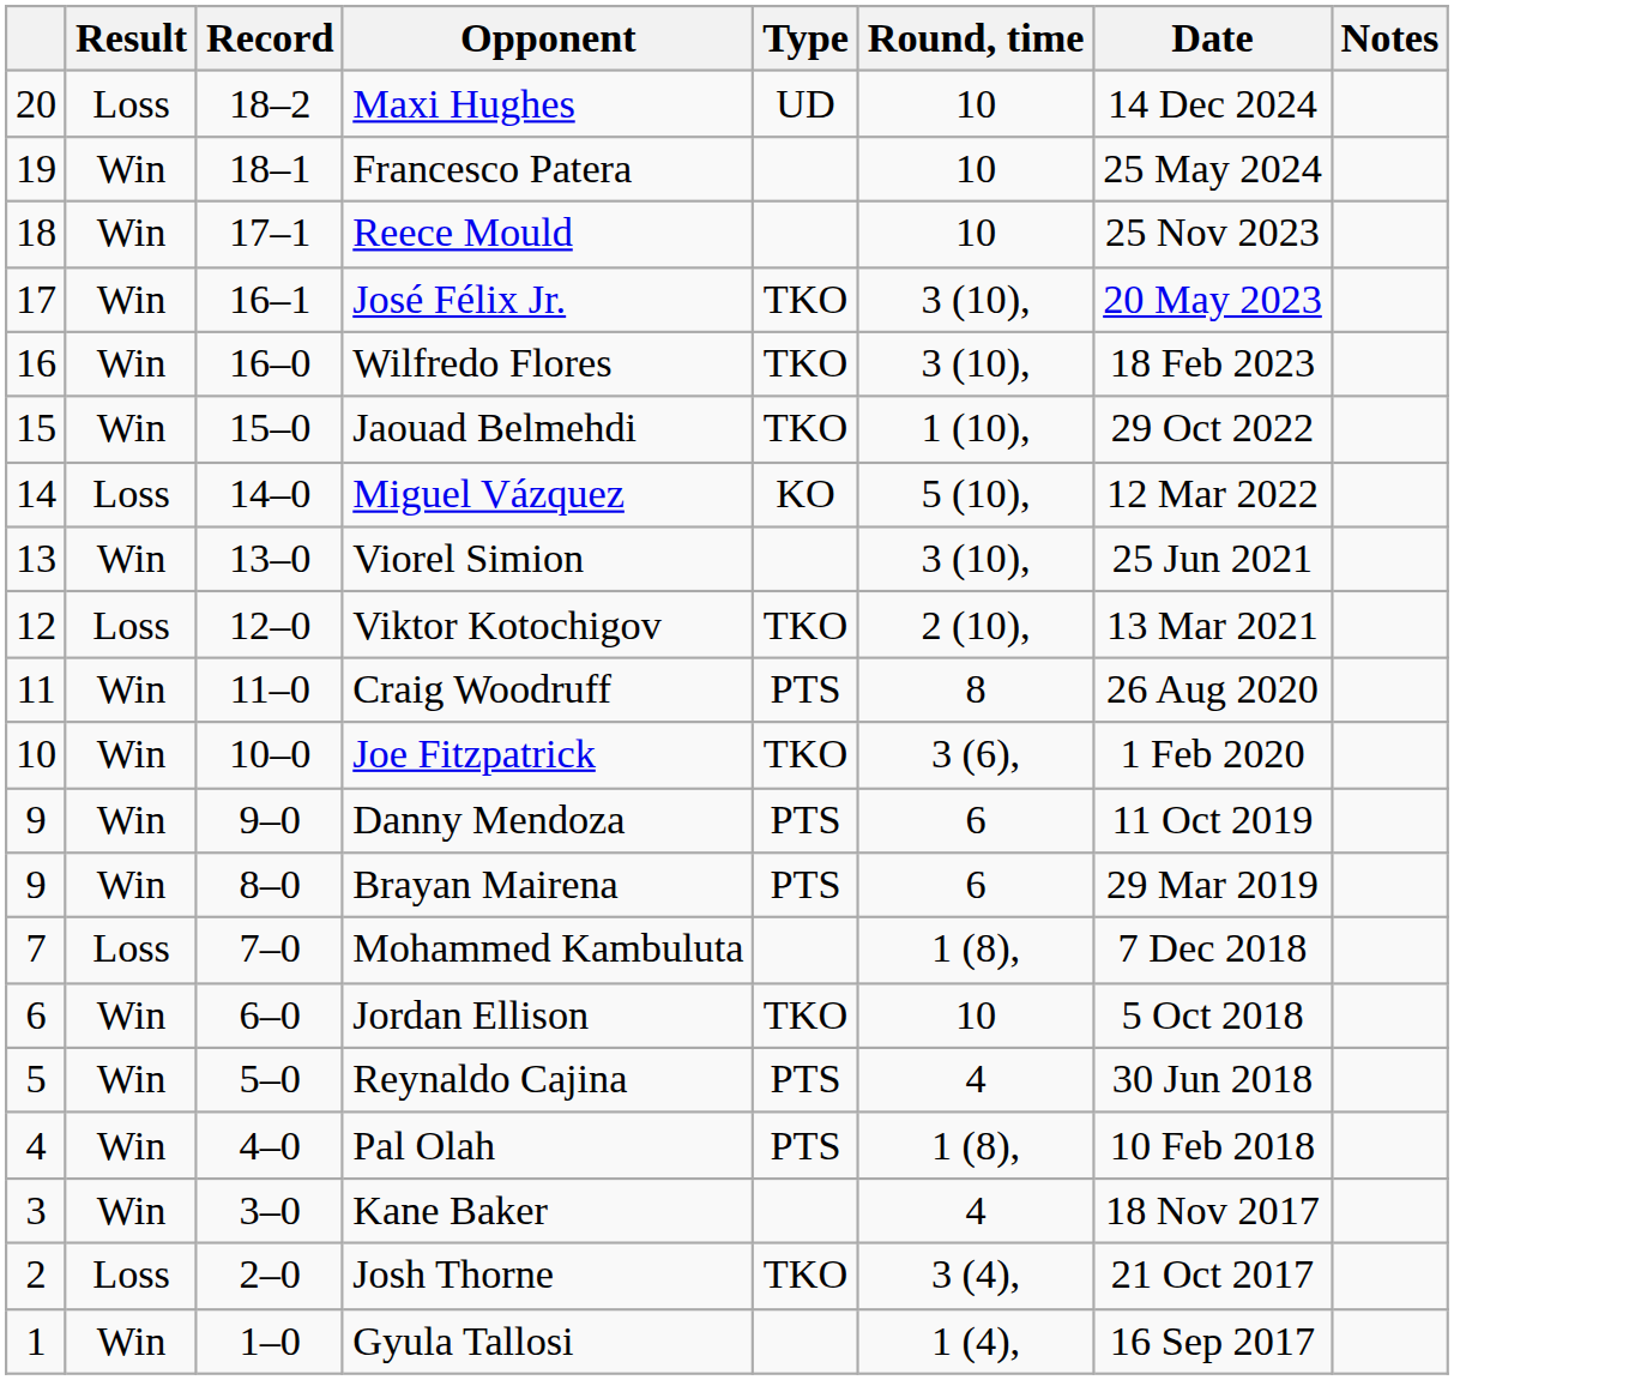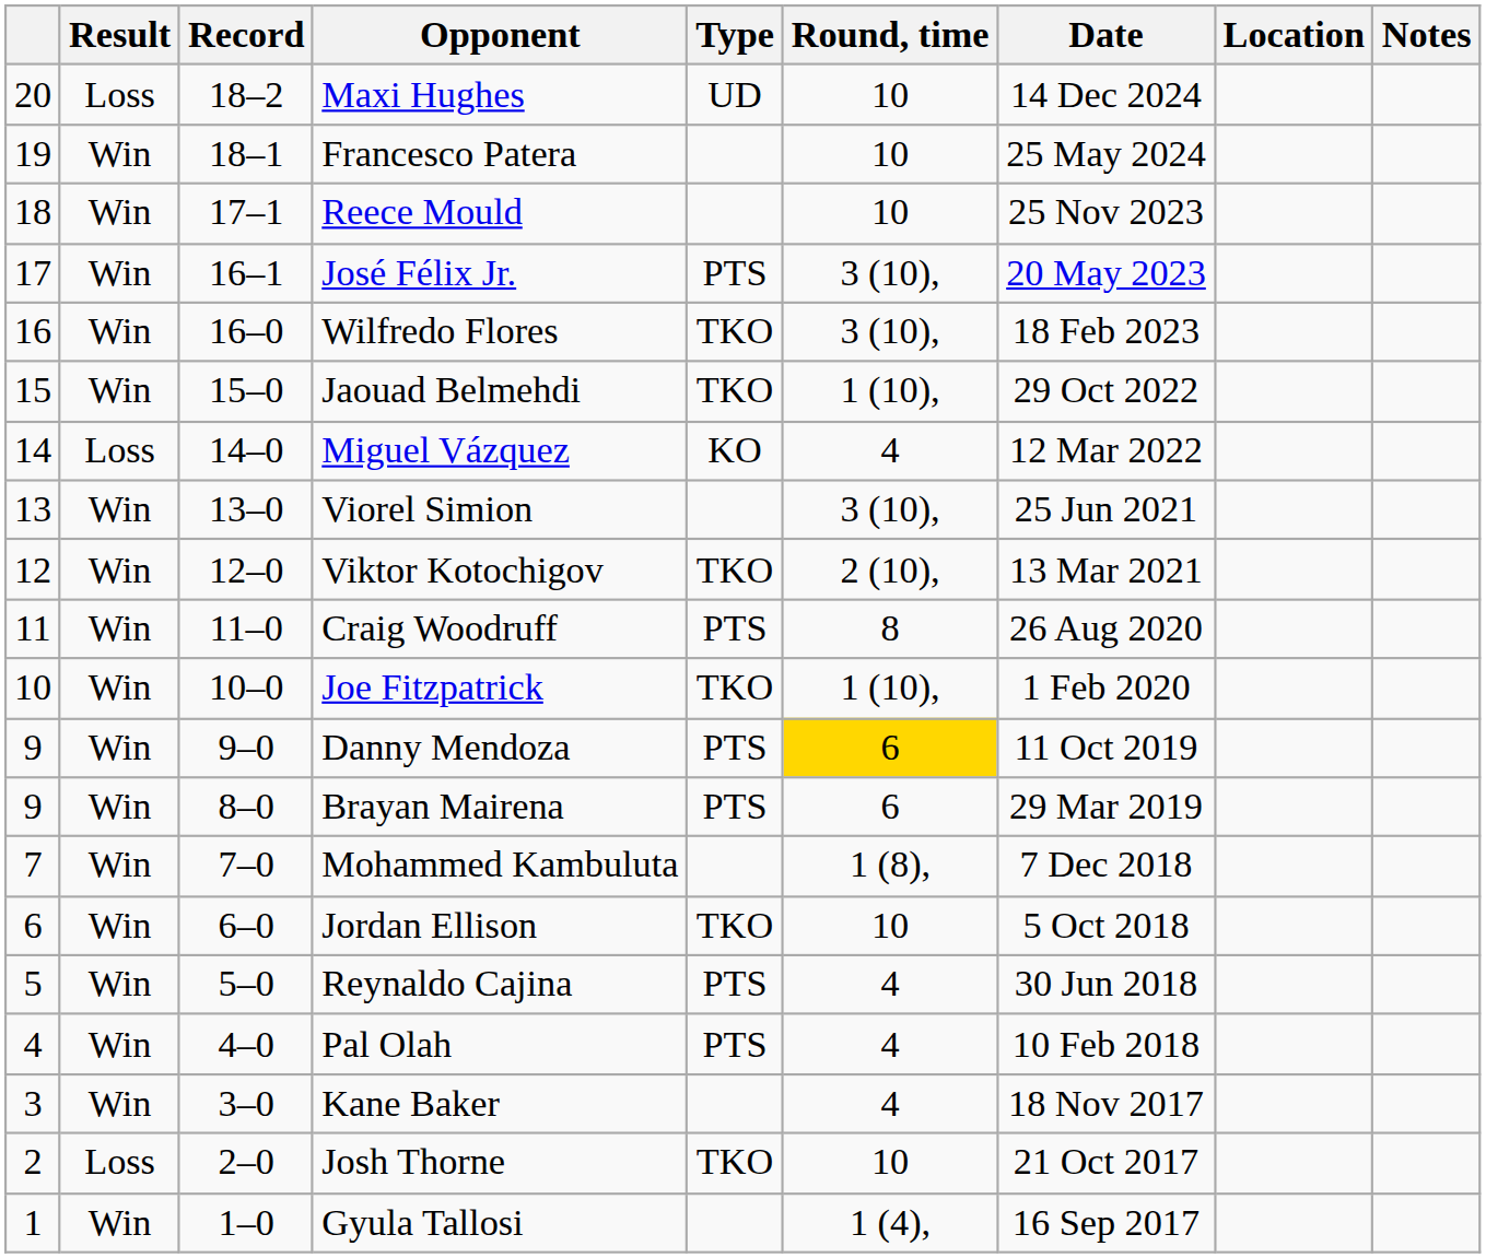 <table class="wikitable" style="text-align:center">
 <tr>
 <th></th>
 <th>Result</th>
 <th>Record</th>
 <th>Opponent</th>
 <th>Type</th>
 <th>Round, time</th>
 <th>Date</th>
+<th>Location</th>
 <th>Notes</th>
 </tr>
 <tr>
 <td>20</td>
 <td>Loss</td>
 <td>18–2</td>
 <td style="text-align:left;"><a href='#'>Maxi Hughes</a></td>
 <td>UD</td>
 <td>10</td>
 <td>14 Dec 2024</td>
+<td style="text-align:left;"></td>
 <td></td>
 </tr>
 <tr>
 <td>19</td>
 <td>Win</td>
 <td>18–1</td>
 <td style="text-align:left;">Francesco Patera</td>
 <td></td>
 <td>10</td>
 <td>25 May 2024</td>
+<td style="text-align:left;"></td>
 <td></td>
 </tr>
 <tr>
 <td>18</td>
 <td>Win</td>
 <td>17–1</td>
 <td style="text-align:left;"><a href='#'>Reece Mould</a></td>
 <td></td>
 <td>10</td>
 <td>25 Nov 2023</td>
+<td style="text-align:left;"></td>
 <td></td>
 </tr>
 <tr>
 <td>17</td>
 <td>Win</td>
 <td>16–1</td>
 <td style="text-align:left;"><a href='#'>José Félix Jr.</a></td>
-<td>TKO</td>
+<td>PTS</td>
 <td>3 (10), </td>
 <td><a href='#'>20 May 2023</a></td>
+<td style="text-align:left;"></td>
 <td align=left></td>
 </tr>
 <tr>
 <td>16</td>
 <td>Win</td>
 <td>16–0</td>
 <td style="text-align:left;">Wilfredo Flores</td>
 <td>TKO</td>
 <td>3 (10), </td>
 <td>18 Feb 2023</td>
+<td style="text-align:left;"></td>
 <td align=left></td>
 </tr>
 <tr>
 <td>15</td>
 <td>Win</td>
 <td>15–0</td>
 <td style="text-align:left;">Jaouad Belmehdi</td>
 <td>TKO</td>
 <td>1 (10), </td>
 <td>29 Oct 2022</td>
+<td style="text-align:left;"></td>
 <td></td>
 </tr>
 <tr>
 <td>14</td>
 <td>Loss</td>
 <td>14–0</td>
 <td style="text-align:left;"><a href='#'>Miguel Vázquez</a></td>
 <td>KO</td>
-<td>5 (10), </td>
+<td>4</td>
 <td>12 Mar 2022</td>
+<td style="text-align:left;"></td>
 <td></td>
 </tr>
 <tr>
 <td>13</td>
 <td>Win</td>
 <td>13–0</td>
 <td align=left>Viorel Simion</td>
 <td></td>
 <td>3 (10), </td>
 <td>25 Jun 2021</td>
+<td align=left></td>
 <td></td>
 </tr>
 <tr>
 <td>12</td>
-<td>Loss</td>
+<td>Win</td>
 <td>12–0</td>
 <td align=left>Viktor Kotochigov</td>
 <td>TKO</td>
 <td>2 (10), </td>
 <td>13 Mar 2021</td>
+<td align=left></td>
 <td align=left></td>
 </tr>
 <tr>
 <td>11</td>
 <td>Win</td>
 <td>11–0</td>
 <td align=left>Craig Woodruff</td>
 <td>PTS</td>
 <td>8</td>
 <td>26 Aug 2020</td>
+<td align=left></td>
 <td></td>
 </tr>
 <tr>
 <td>10</td>
 <td>Win</td>
 <td>10–0</td>
 <td align=left><a href='#'>Joe Fitzpatrick</a></td>
 <td>TKO</td>
-<td>3 (6), </td>
+<td>1 (10), </td>
 <td>1 Feb 2020</td>
+<td align=left></td>
 <td align=left></td>
 </tr>
 <tr>
 <td>9</td>
 <td>Win</td>
 <td>9–0</td>
 <td align=left>Danny Mendoza</td>
 <td>PTS</td>
-<td>6</td>
+<td style="background: gold;">6</td>
 <td>11 Oct 2019</td>
+<td align=left></td>
 <td></td>
 </tr>
 <tr>
 <td>9</td>
 <td>Win</td>
 <td>8–0</td>
 <td align=left>Brayan Mairena</td>
 <td>PTS</td>
 <td>6</td>
 <td>29 Mar 2019</td>
+<td align=left></td>
 <td></td>
 </tr>
 <tr>
 <td>7</td>
-<td>Loss</td>
+<td>Win</td>
 <td>7–0</td>
 <td align=left>Mohammed Kambuluta</td>
 <td></td>
 <td>1 (8), </td>
 <td>7 Dec 2018</td>
+<td align=left></td>
 <td></td>
 </tr>
 <tr>
 <td>6</td>
 <td>Win</td>
 <td>6–0</td>
 <td align=left>Jordan Ellison</td>
 <td>TKO</td>
 <td>10</td>
 <td>5 Oct 2018</td>
+<td align=left></td>
 <td></td>
 </tr>
 <tr>
 <td>5</td>
 <td>Win</td>
 <td>5–0</td>
 <td align=left>Reynaldo Cajina</td>
 <td>PTS</td>
 <td>4</td>
 <td>30 Jun 2018</td>
+<td align=left></td>
 <td></td>
 </tr>
 <tr>
 <td>4</td>
 <td>Win</td>
 <td>4–0</td>
 <td align=left>Pal Olah</td>
 <td>PTS</td>
-<td>1 (8), </td>
+<td>4</td>
 <td>10 Feb 2018</td>
+<td align=left></td>
 <td></td>
 </tr>
 <tr>
 <td>3</td>
 <td>Win</td>
 <td>3–0</td>
 <td align=left>Kane Baker</td>
 <td></td>
 <td>4</td>
 <td>18 Nov 2017</td>
+<td align=left></td>
 <td></td>
 </tr>
 <tr>
 <td>2</td>
 <td>Loss</td>
 <td>2–0</td>
 <td align=left>Josh Thorne</td>
 <td>TKO</td>
-<td>3 (4), </td>
+<td>10</td>
 <td>21 Oct 2017</td>
+<td align=left></td>
 <td></td>
 </tr>
 <tr>
 <td>1</td>
 <td>Win</td>
 <td>1–0</td>
 <td align=left>Gyula Tallosi</td>
 <td></td>
 <td>1 (4), </td>
 <td>16 Sep 2017</td>
+<td align=left></td>
 <td></td>
 </tr>
 </table>
